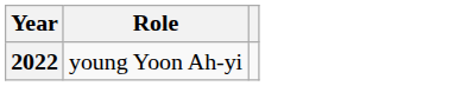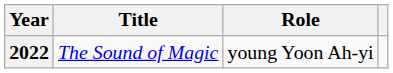 <table class="wikitable sortable plainrowheaders">
 <tr>
 <th scope="col">Year</th>
+<th scope="col">Title</th>
 <th scope="col">Role</th>
 <th scope="col" class="unsortable"></th>
 </tr>
 <tr>
 <th scope="row">2022</th>
+<td><em><a href='#'>The Sound of Magic</a></em></td>
 <td>young Yoon Ah-yi</td>
 <td></td>
 </tr>
 </table>
